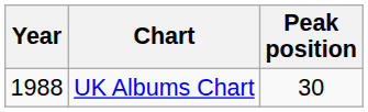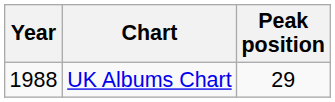 <table class="wikitable">
 <tr>
 <th>Year</th>
 <th>Chart</th>
 <th>Peak<br>position</th>
 </tr>
 <tr>
 <td align="center">1988</td>
 <td align="left"><a href='#'>UK Albums Chart</a></td>
-<td align="center">30</td>
+<td align="center">29</td>
 </tr>
 </table>
